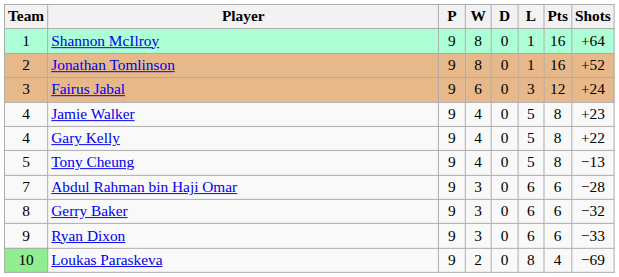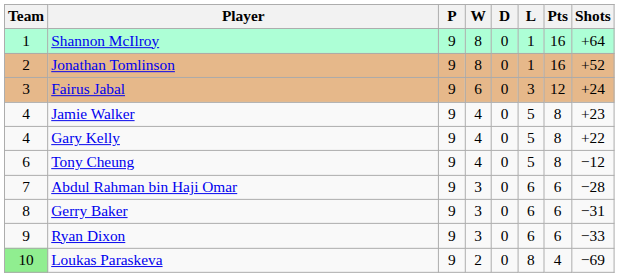 <table class="wikitable" style="font-size: 100%">
 <tr>
 <th width=20>Team</th>
 <th width=400>Player</th>
 <th width=20>P</th>
 <th width=20>W</th>
 <th width=20>D</th>
 <th width=20>L</th>
 <th width=20>Pts</th>
 <th width=20>Shots</th>
 </tr>
 <tr align=center style="background: #ADFFD6;">
 <td>1</td>
 <td align="left"> <a href='#'>Shannon McIlroy</a></td>
 <td>9</td>
 <td>8</td>
 <td>0</td>
 <td>1</td>
 <td>16</td>
 <td>+64</td>
 </tr>
 <tr align=center style="background: #E6B88A;">
 <td>2</td>
 <td align="left"> <a href='#'>Jonathan Tomlinson</a></td>
 <td>9</td>
 <td>8</td>
 <td>0</td>
 <td>1</td>
 <td>16</td>
 <td>+52</td>
 </tr>
 <tr align=center style="background: #E6B88A;">
 <td>3</td>
 <td align="left"> <a href='#'>Fairus Jabal</a></td>
 <td>9</td>
 <td>6</td>
 <td>0</td>
 <td>3</td>
 <td>12</td>
 <td>+24</td>
 </tr>
 <tr align=center>
 <td>4</td>
 <td align="left"> <a href='#'>Jamie Walker</a></td>
 <td>9</td>
 <td>4</td>
 <td>0</td>
 <td>5</td>
 <td>8</td>
 <td>+23</td>
 </tr>
 <tr align=center>
 <td>4</td>
 <td align="left"> <a href='#'>Gary Kelly</a></td>
 <td>9</td>
 <td>4</td>
 <td>0</td>
 <td>5</td>
 <td>8</td>
 <td>+22</td>
 </tr>
 <tr align=center>
-<td>5</td>
+<td>6</td>
 <td align="left"> <a href='#'>Tony Cheung</a></td>
 <td>9</td>
 <td>4</td>
 <td>0</td>
 <td>5</td>
 <td>8</td>
-<td>−13</td>
+<td>−12</td>
 </tr>
 <tr align=center>
 <td>7</td>
 <td align="left"> <a href='#'>Abdul Rahman bin Haji Omar</a></td>
 <td>9</td>
 <td>3</td>
 <td>0</td>
 <td>6</td>
 <td>6</td>
 <td>−28</td>
 </tr>
 <tr align=center>
 <td>8</td>
 <td align="left"> <a href='#'>Gerry Baker</a></td>
 <td>9</td>
 <td>3</td>
 <td>0</td>
 <td>6</td>
 <td>6</td>
-<td>−32</td>
+<td>−31</td>
 </tr>
 <tr align=center>
 <td>9</td>
 <td align="left"> <a href='#'>Ryan Dixon</a></td>
 <td>9</td>
 <td>3</td>
 <td>0</td>
 <td>6</td>
 <td>6</td>
 <td>−33</td>
 </tr>
 <tr align=center>
 <td style="background: lightgreen;">10</td>
 <td align="left"> <a href='#'>Loukas Paraskeva</a></td>
 <td>9</td>
 <td>2</td>
 <td>0</td>
 <td>8</td>
 <td>4</td>
 <td>−69</td>
 </tr>
 </table>
